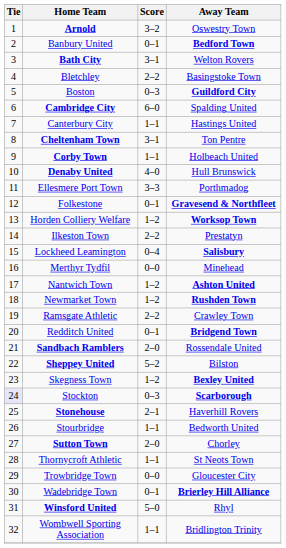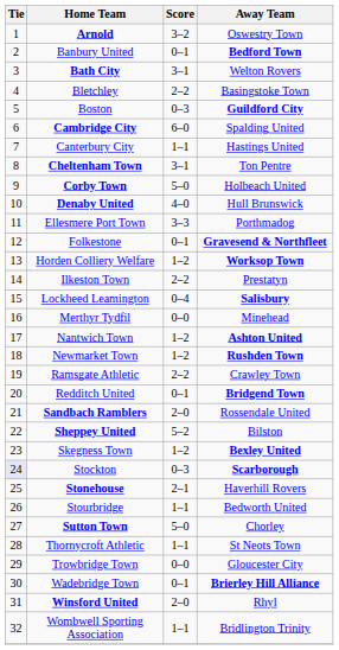 <table class="wikitable" style="text-align:center;">
 <tr>
 <th width=20>Tie</th>
 <th width=175>Home Team</th>
 <th width=20>Score</th>
 <th width=175>Away Team</th>
 </tr>
 <tr>
 <td>1</td>
 <td><strong><a href='#'>Arnold</a></strong></td>
 <td>3–2</td>
 <td><a href='#'>Oswestry Town</a></td>
 </tr>
 <tr>
 <td>2</td>
 <td><a href='#'>Banbury United</a></td>
 <td>0–1</td>
 <td><strong><a href='#'>Bedford Town</a></strong></td>
 </tr>
 <tr>
 <td>3</td>
 <td><strong><a href='#'>Bath City</a></strong></td>
 <td>3–1</td>
 <td><a href='#'>Welton Rovers</a></td>
 </tr>
 <tr>
 <td>4</td>
 <td><a href='#'>Bletchley</a></td>
 <td>2–2</td>
 <td><a href='#'>Basingstoke Town</a></td>
 </tr>
 <tr>
 <td>5</td>
 <td><a href='#'>Boston</a></td>
 <td>0–3</td>
 <td><strong><a href='#'>Guildford City</a></strong></td>
 </tr>
 <tr>
 <td>6</td>
 <td><strong><a href='#'>Cambridge City</a></strong></td>
 <td>6–0</td>
 <td><a href='#'>Spalding United</a></td>
 </tr>
 <tr>
 <td>7</td>
 <td><a href='#'>Canterbury City</a></td>
 <td>1–1</td>
 <td><a href='#'>Hastings United</a></td>
 </tr>
 <tr>
 <td>8</td>
 <td><strong><a href='#'>Cheltenham Town</a></strong></td>
 <td>3–1</td>
 <td><a href='#'>Ton Pentre</a></td>
 </tr>
 <tr>
 <td>9</td>
 <td><strong><a href='#'>Corby Town</a></strong></td>
-<td>1–1</td>
+<td>5–0</td>
 <td><a href='#'>Holbeach United</a></td>
 </tr>
 <tr>
 <td>10</td>
 <td><strong><a href='#'>Denaby United</a></strong></td>
 <td>4–0</td>
 <td><a href='#'>Hull Brunswick</a></td>
 </tr>
 <tr>
 <td>11</td>
 <td><a href='#'>Ellesmere Port Town</a></td>
 <td>3–3</td>
 <td><a href='#'>Porthmadog</a></td>
 </tr>
 <tr>
 <td>12</td>
 <td><a href='#'>Folkestone</a></td>
 <td>0–1</td>
 <td><strong><a href='#'>Gravesend & Northfleet</a></strong></td>
 </tr>
 <tr>
 <td>13</td>
 <td><a href='#'>Horden Colliery Welfare</a></td>
 <td>1–2</td>
 <td><strong><a href='#'>Worksop Town</a></strong></td>
 </tr>
 <tr>
 <td>14</td>
 <td><a href='#'>Ilkeston Town</a></td>
 <td>2–2</td>
 <td><a href='#'>Prestatyn</a></td>
 </tr>
 <tr>
 <td>15</td>
 <td><a href='#'>Lockheed Leamington</a></td>
 <td>0–4</td>
 <td><strong><a href='#'>Salisbury</a></strong></td>
 </tr>
 <tr>
 <td>16</td>
 <td><a href='#'>Merthyr Tydfil</a></td>
 <td>0–0</td>
 <td><a href='#'>Minehead</a></td>
 </tr>
 <tr>
 <td>17</td>
 <td><a href='#'>Nantwich Town</a></td>
 <td>1–2</td>
 <td><strong><a href='#'>Ashton United</a></strong></td>
 </tr>
 <tr>
 <td>18</td>
 <td><a href='#'>Newmarket Town</a></td>
 <td>1–2</td>
 <td><strong><a href='#'>Rushden Town</a></strong></td>
 </tr>
 <tr>
 <td>19</td>
 <td><a href='#'>Ramsgate Athletic</a></td>
 <td>2–2</td>
 <td><a href='#'>Crawley Town</a></td>
 </tr>
 <tr>
 <td>20</td>
 <td><a href='#'>Redditch United</a></td>
 <td>0–1</td>
 <td><strong><a href='#'>Bridgend Town</a></strong></td>
 </tr>
 <tr>
 <td>21</td>
 <td><strong><a href='#'>Sandbach Ramblers</a></strong></td>
 <td>2–0</td>
 <td><a href='#'>Rossendale United</a></td>
 </tr>
 <tr>
 <td>22</td>
 <td><strong><a href='#'>Sheppey United</a></strong></td>
 <td>5–2</td>
 <td><a href='#'>Bilston</a></td>
 </tr>
 <tr>
 <td>23</td>
 <td><a href='#'>Skegness Town</a></td>
 <td>1–2</td>
 <td><strong><a href='#'>Bexley United</a></strong></td>
 </tr>
 <tr>
 <td style="background: lavender;">24</td>
 <td><a href='#'>Stockton</a></td>
 <td>0–3</td>
 <td><strong><a href='#'>Scarborough</a></strong></td>
 </tr>
 <tr>
 <td>25</td>
 <td><strong><a href='#'>Stonehouse</a></strong></td>
 <td>2–1</td>
 <td><a href='#'>Haverhill Rovers</a></td>
 </tr>
 <tr>
 <td>26</td>
 <td><a href='#'>Stourbridge</a></td>
 <td>1–1</td>
 <td><a href='#'>Bedworth United</a></td>
 </tr>
 <tr>
 <td>27</td>
 <td><strong><a href='#'>Sutton Town</a></strong></td>
-<td>2–0</td>
+<td>5–0</td>
 <td><a href='#'>Chorley</a></td>
 </tr>
 <tr>
 <td>28</td>
 <td><a href='#'>Thornycroft Athletic</a></td>
 <td>1–1</td>
 <td><a href='#'>St Neots Town</a></td>
 </tr>
 <tr>
 <td>29</td>
 <td><a href='#'>Trowbridge Town</a></td>
 <td>0–0</td>
 <td><a href='#'>Gloucester City</a></td>
 </tr>
 <tr>
 <td>30</td>
 <td><a href='#'>Wadebridge Town</a></td>
 <td>0–1</td>
 <td><strong><a href='#'>Brierley Hill Alliance</a></strong></td>
 </tr>
 <tr>
 <td>31</td>
 <td><strong><a href='#'>Winsford United</a></strong></td>
-<td>5–0</td>
+<td>2–0</td>
 <td><a href='#'>Rhyl</a></td>
 </tr>
 <tr>
 <td>32</td>
 <td><a href='#'>Wombwell Sporting Association</a></td>
 <td>1–1</td>
 <td><a href='#'>Bridlington Trinity</a></td>
 </tr>
 <tr>
 </tr>
 </table>
